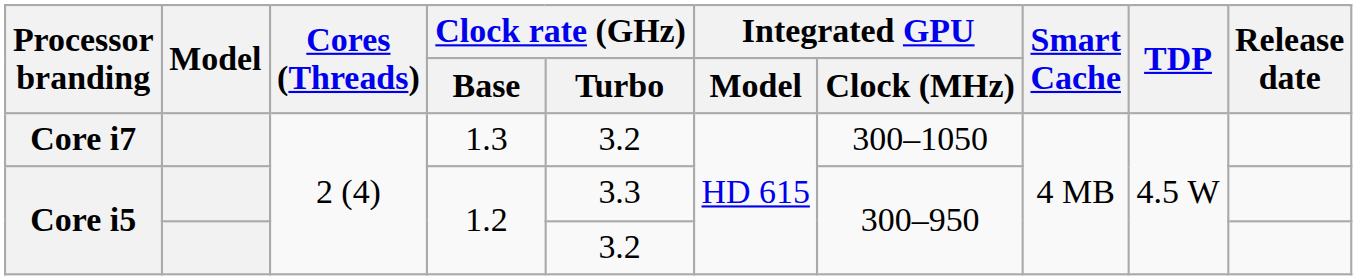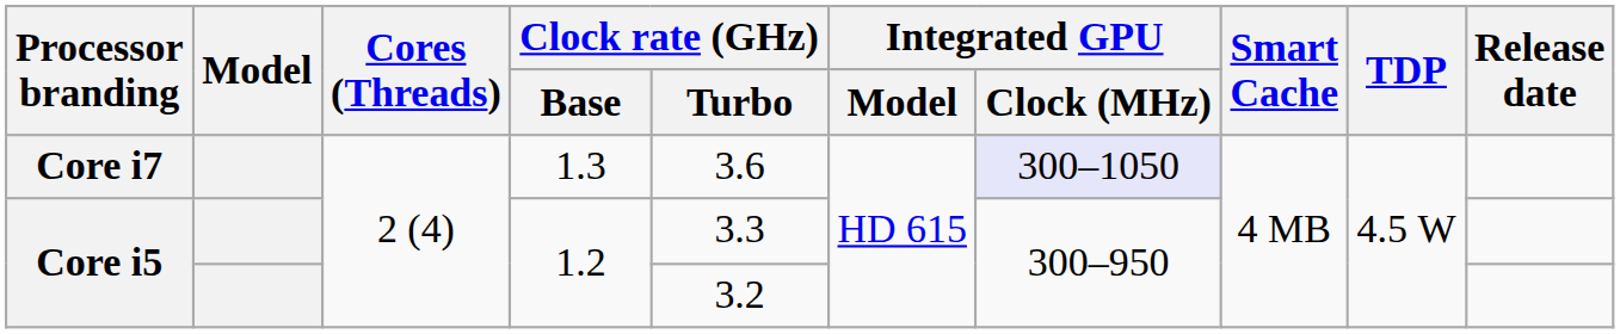 <table class="wikitable sortable nowrap" style="text-align: center;">
 <tr>
 <th class="unsortable" rowspan="2">Processor<br>branding</th>
 <th rowspan="2">Model</th>
 <th class="unsortable" rowspan="2"><a href='#'>Cores</a><br>(<a href='#'>Threads</a>)</th>
 <th colspan="2"><a href='#'>Clock rate</a> (GHz)</th>
 <th colspan="2">Integrated <a href='#'>GPU</a></th>
 <th class="unsortable" rowspan="2"><a href='#'>Smart<br>Cache</a></th>
 <th rowspan="2"><a href='#'>TDP</a></th>
 <th rowspan="2">Release<br>date</th>
 </tr>
 <tr>
 <th class="unsortable">Base</th>
 <th class="unsortable">Turbo</th>
 <th class="unsortable">Model</th>
 <th class="unsortable">Clock (MHz)</th>
 </tr>
 <tr>
 <th rowspan=1>Core i7</th>
 <th style="text-align:left;" data-sort-value="sku3"></th>
 <td rowspan=3>2 (4)</td>
 <td>1.3</td>
-<td>3.2</td>
+<td>3.6</td>
 <td rowspan=3><a href='#'>HD 615</a></td>
-<td>300–1050</td>
+<td style="background: lavender;">300–1050</td>
 <td rowspan=3>4 MB</td>
 <td rowspan=3>4.5 W</td>
 <td></td>
 </tr>
 <tr>
 <th rowspan=2>Core i5</th>
 <th style="text-align:left;" data-sort-value="sku2"></th>
 <td rowspan=2>1.2</td>
 <td>3.3</td>
 <td rowspan=2>300–950</td>
 <td></td>
 </tr>
 <tr>
 <th style="text-align:left;" data-sort-value="sku1"></th>
 <td>3.2</td>
 <td></td>
 </tr>
 </table>
